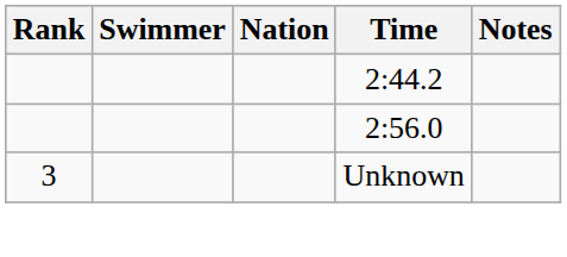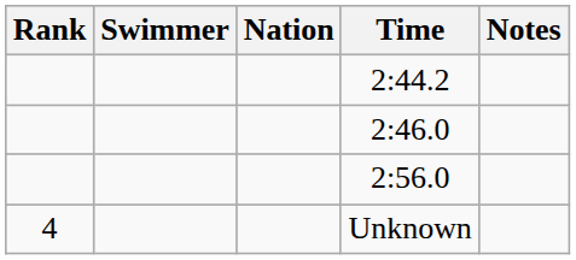 <table class="wikitable sortable" style="text-align:center">
 <tr>
 <th>Rank</th>
 <th>Swimmer</th>
 <th>Nation</th>
 <th>Time</th>
 <th>Notes</th>
 </tr>
 <tr>
 <td></td>
 <td align=left></td>
 <td align=left></td>
 <td>2:44.2</td>
 <td></td>
 </tr>
 <tr>
 <td></td>
 <td align=left></td>
 <td align=left></td>
+<td>2:46.0</td>
+<td></td>
+</tr>
+<tr>
+<td></td>
+<td align=left></td>
+<td align=left></td>
 <td>2:56.0</td>
 <td></td>
 </tr>
 <tr>
-<td>3</td>
+<td>4</td>
 <td align=left></td>
 <td align=left></td>
 <td>Unknown</td>
 <td></td>
 </tr>
 </table>
